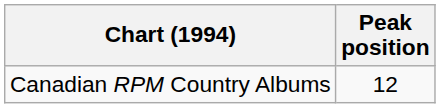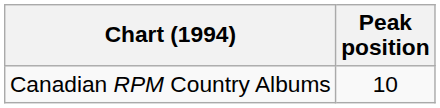 <table class="wikitable">
 <tr>
 <th>Chart (1994)</th>
 <th>Peak<br>position</th>
 </tr>
 <tr>
 <td>Canadian <em>RPM</em> Country Albums</td>
-<td align="center">12</td>
+<td align="center">10</td>
 </tr>
 </table>
